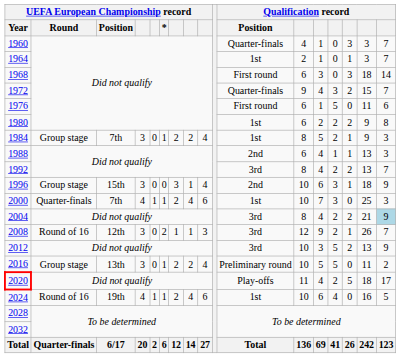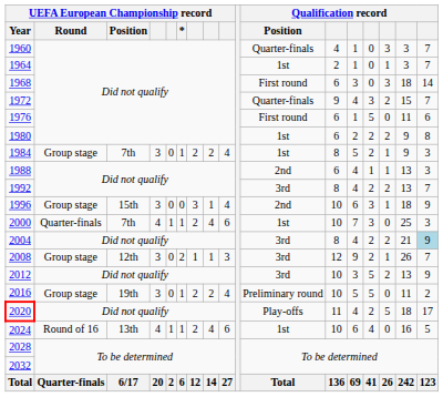 <table class="wikitable" style="text-align: center;">
 <tr>
 <th colspan=9><a href='#'>UEFA European Championship</a> record</th>
 <th rowspan=22></th>
 <th colspan=7><a href='#'>Qualification</a> record</th>
 </tr>
 <tr>
 <th>Year</th>
 <th>Round</th>
 <th>Position</th>
 <th></th>
 <th></th>
 <th>*</th>
 <th></th>
 <th></th>
 <th></th>
 <th>Position</th>
 <th></th>
 <th></th>
 <th></th>
 <th></th>
 <th></th>
 <th></th>
 </tr>
 <tr>
 <td> <a href='#'>1960</a></td>
 <td rowspan=6 colspan=8><em>Did not qualify</em></td>
 <td>Quarter-finals</td>
 <td>4</td>
 <td>1</td>
 <td>0</td>
 <td>3</td>
 <td>3</td>
 <td>7</td>
 </tr>
 <tr>
 <td> <a href='#'>1964</a></td>
 <td>1st</td>
 <td>2</td>
 <td>1</td>
 <td>0</td>
 <td>1</td>
 <td>3</td>
 <td>7</td>
 </tr>
 <tr>
 <td> <a href='#'>1968</a></td>
 <td>First round</td>
 <td>6</td>
 <td>3</td>
 <td>0</td>
 <td>3</td>
 <td>18</td>
 <td>14</td>
 </tr>
 <tr>
 <td> <a href='#'>1972</a></td>
 <td>Quarter-finals</td>
 <td>9</td>
 <td>4</td>
 <td>3</td>
 <td>2</td>
 <td>15</td>
 <td>7</td>
 </tr>
 <tr>
 <td> <a href='#'>1976</a></td>
 <td>First round</td>
 <td>6</td>
 <td>1</td>
 <td>5</td>
 <td>0</td>
 <td>11</td>
 <td>6</td>
 </tr>
 <tr>
 <td> <a href='#'>1980</a></td>
 <td>1st</td>
 <td>6</td>
 <td>2</td>
 <td>2</td>
 <td>2</td>
 <td>9</td>
 <td>8</td>
 </tr>
 <tr>
 <td> <a href='#'>1984</a></td>
 <td>Group stage</td>
 <td>7th</td>
 <td>3</td>
 <td>0</td>
 <td>1</td>
 <td>2</td>
 <td>2</td>
 <td>4</td>
 <td>1st</td>
 <td>8</td>
 <td>5</td>
 <td>2</td>
 <td>1</td>
 <td>9</td>
 <td>3</td>
 </tr>
 <tr>
 <td> <a href='#'>1988</a></td>
 <td rowspan=2 colspan=8><em>Did not qualify</em></td>
 <td>2nd</td>
 <td>6</td>
 <td>4</td>
 <td>1</td>
 <td>1</td>
 <td>13</td>
 <td>3</td>
 </tr>
 <tr>
 <td> <a href='#'>1992</a></td>
 <td>3rd</td>
 <td>8</td>
 <td>4</td>
 <td>2</td>
 <td>2</td>
 <td>13</td>
 <td>7</td>
 </tr>
 <tr>
 <td> <a href='#'>1996</a></td>
 <td>Group stage</td>
 <td>15th</td>
 <td>3</td>
 <td>0</td>
 <td>0</td>
 <td>3</td>
 <td>1</td>
 <td>4</td>
 <td>2nd</td>
 <td>10</td>
 <td>6</td>
 <td>3</td>
 <td>1</td>
 <td>18</td>
 <td>9</td>
 </tr>
 <tr>
 <td>  <a href='#'>2000</a></td>
 <td>Quarter-finals</td>
 <td>7th</td>
 <td>4</td>
 <td>1</td>
 <td>1</td>
 <td>2</td>
 <td>4</td>
 <td>6</td>
 <td>1st</td>
 <td>10</td>
 <td>7</td>
 <td>3</td>
 <td>0</td>
 <td>25</td>
 <td>3</td>
 </tr>
 <tr>
 <td> <a href='#'>2004</a></td>
 <td colspan=8><em>Did not qualify</em></td>
 <td>3rd</td>
 <td>8</td>
 <td>4</td>
 <td>2</td>
 <td>2</td>
 <td>21</td>
 <td style="background: lightblue;">9</td>
 </tr>
 <tr>
 <td>  <a href='#'>2008</a></td>
-<td>Round of 16</td>
+<td>Group stage</td>
 <td>12th</td>
 <td>3</td>
 <td>0</td>
 <td>2</td>
 <td>1</td>
 <td>1</td>
 <td>3</td>
 <td>3rd</td>
 <td>12</td>
 <td>9</td>
 <td>2</td>
 <td>1</td>
 <td>26</td>
 <td>7</td>
 </tr>
 <tr>
 <td>  <a href='#'>2012</a></td>
 <td colspan=8><em>Did not qualify</em></td>
 <td>3rd</td>
 <td>10</td>
 <td>3</td>
 <td>5</td>
 <td>2</td>
 <td>13</td>
 <td>9</td>
 </tr>
 <tr>
 <td> <a href='#'>2016</a></td>
 <td>Group stage</td>
-<td>13th</td>
+<td>19th</td>
 <td>3</td>
 <td>0</td>
 <td>1</td>
 <td>2</td>
 <td>2</td>
 <td>4</td>
 <td>Preliminary round</td>
 <td>10</td>
 <td>5</td>
 <td>5</td>
 <td>0</td>
 <td>11</td>
 <td>2</td>
 </tr>
 <tr>
 <td style="border: 3px solid red"> <a href='#'>2020</a></td>
 <td colspan=8><em>Did not qualify</em></td>
 <td>Play-offs</td>
 <td>11</td>
 <td>4</td>
 <td>2</td>
 <td>5</td>
 <td>18</td>
 <td>17</td>
 </tr>
 <tr>
 <td> <a href='#'>2024</a></td>
 <td>Round of 16</td>
-<td>19th</td>
+<td>13th</td>
 <td>4</td>
 <td>1</td>
 <td>1</td>
 <td>2</td>
 <td>4</td>
 <td>6</td>
 <td>1st</td>
 <td>10</td>
 <td>6</td>
 <td>4</td>
 <td>0</td>
 <td>16</td>
 <td>5</td>
 </tr>
 <tr>
 <td>  <a href='#'>2028</a></td>
 <td colspan=8 rowspan=2><em>To be determined</em></td>
 <td colspan=7 rowspan=2><em>To be determined</em></td>
 </tr>
 <tr>
 <td>  <a href='#'>2032</a></td>
 </tr>
 <tr>
 <th>Total</th>
 <th><strong>Quarter-finals</strong></th>
 <th><strong>6/17</strong></th>
 <th><strong>20</strong></th>
 <th><strong>2</strong></th>
 <th><strong>6</strong></th>
 <th><strong>12</strong></th>
 <th><strong>14</strong></th>
 <th><strong>27</strong></th>
 <th>Total</th>
 <th><strong>136</strong></th>
 <th><strong>69</strong></th>
 <th><strong>41</strong></th>
 <th><strong>26</strong></th>
 <th><strong>242</strong></th>
 <th><strong>123</strong></th>
 </tr>
 </table>
